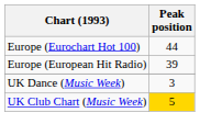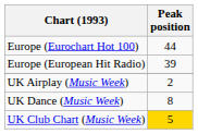 <table class="wikitable sortable">
 <tr>
 <th>Chart (1993)</th>
 <th>Peak<br>position</th>
 </tr>
 <tr>
 <td>Europe (<a href='#'>Eurochart Hot 100</a>)</td>
 <td align="center">44</td>
 </tr>
 <tr>
 <td>Europe (European Hit Radio)</td>
 <td align="center">39</td>
 </tr>
 <tr>
 </tr>
 <tr>
 </tr>
 <tr>
+<td>UK Airplay (<em><a href='#'>Music Week</a></em>)</td>
+<td align="center">2</td>
+</tr>
+<tr>
 <td>UK Dance (<em><a href='#'>Music Week</a></em>)</td>
-<td align="center">3</td>
+<td align="center">8</td>
 </tr>
 <tr>
 <td><a href='#'>UK Club Chart</a> (<em><a href='#'>Music Week</a></em>)</td>
 <td align="center" style="background: gold;">5</td>
 </tr>
 </table>
